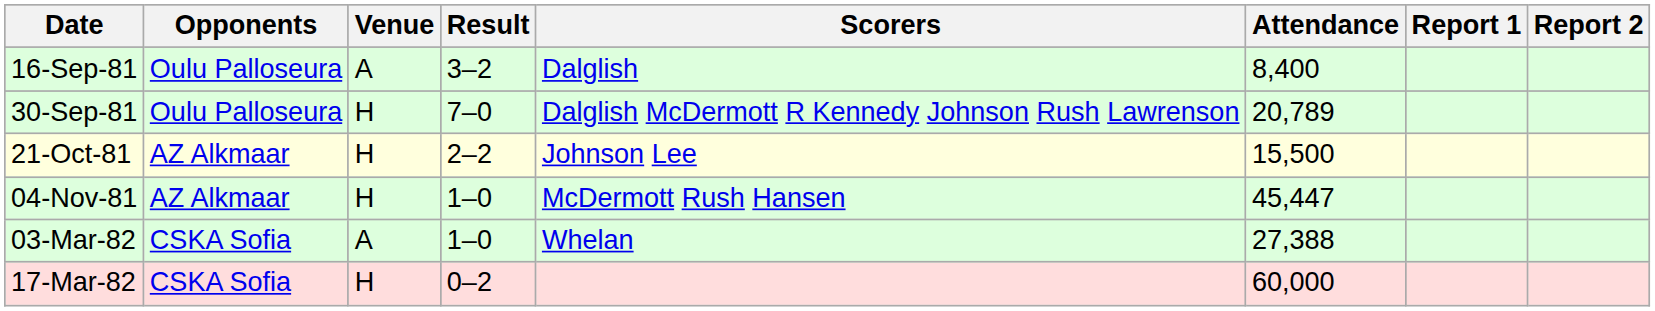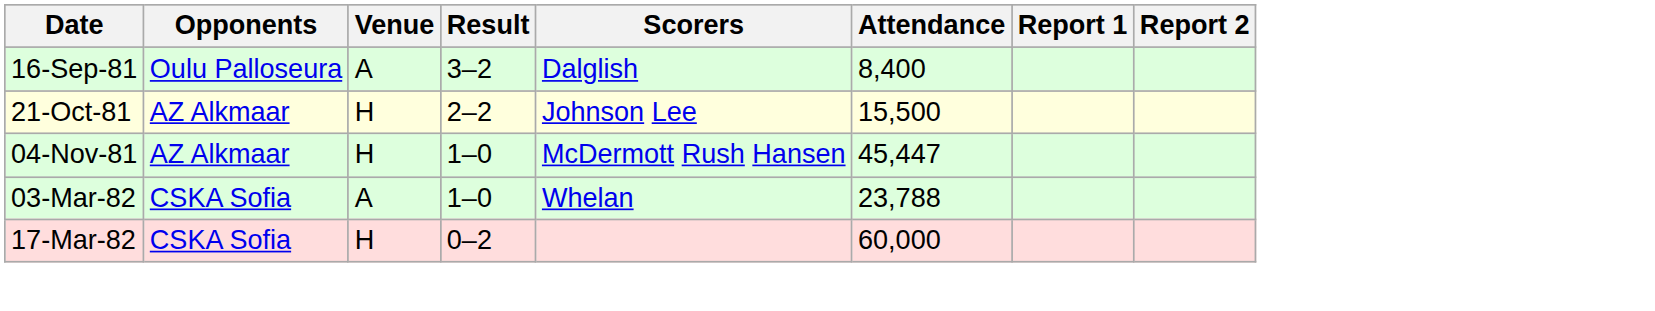 <table class=wikitable>
 <tr>
 <th>Date</th>
 <th>Opponents</th>
 <th>Venue</th>
 <th>Result</th>
 <th>Scorers</th>
 <th>Attendance</th>
 <th>Report 1</th>
 <th>Report 2</th>
 </tr>
 <tr bgcolor="#ddffdd">
 <td>16-Sep-81</td>
 <td><a href='#'>Oulu Palloseura</a></td>
 <td>A</td>
 <td>3–2</td>
 <td><a href='#'>Dalglish</a> </td>
 <td>8,400</td>
-<td></td>
-<td></td>
-</tr>
-<tr bgcolor="#ddffdd">
-<td>30-Sep-81</td>
-<td><a href='#'>Oulu Palloseura</a></td>
-<td>H</td>
-<td>7–0</td>
-<td><a href='#'>Dalglish</a>  <a href='#'>McDermott</a>  <a href='#'>R Kennedy</a>  <a href='#'>Johnson</a>  <a href='#'>Rush</a>  <a href='#'>Lawrenson</a> </td>
-<td>20,789</td>
 <td></td>
 <td></td>
 </tr>
 <tr bgcolor="#ffffdd">
 <td>21-Oct-81</td>
 <td><a href='#'>AZ Alkmaar</a></td>
 <td>H</td>
 <td>2–2</td>
 <td><a href='#'>Johnson</a>   <a href='#'>Lee</a> </td>
 <td>15,500</td>
 <td></td>
 <td></td>
 </tr>
 <tr bgcolor="#ddffdd">
 <td>04-Nov-81</td>
 <td><a href='#'>AZ Alkmaar</a></td>
 <td>H</td>
 <td>1–0</td>
 <td><a href='#'>McDermott</a>  <a href='#'>Rush</a>  <a href='#'>Hansen</a> </td>
 <td>45,447</td>
 <td></td>
 <td></td>
 </tr>
 <tr bgcolor="#ddffdd">
 <td>03-Mar-82</td>
 <td><a href='#'>CSKA Sofia</a></td>
 <td>A</td>
 <td>1–0</td>
 <td><a href='#'>Whelan</a> </td>
-<td>27,388</td>
+<td>23,788</td>
 <td></td>
 <td></td>
 </tr>
 <tr bgcolor="#ffdddd">
 <td>17-Mar-82</td>
 <td><a href='#'>CSKA Sofia</a></td>
 <td>H</td>
 <td>0–2</td>
 <td></td>
 <td>60,000</td>
 <td></td>
 <td></td>
 </tr>
 </table>
